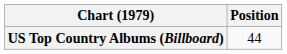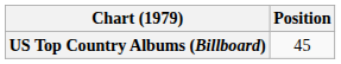 <table class="wikitable plainrowheaders" style="text-align:center">
 <tr>
 <th scope="col">Chart (1979)</th>
 <th scope="col">Position</th>
 </tr>
 <tr>
 <th scope="row">US Top Country Albums (<em>Billboard</em>)</th>
-<td>44</td>
+<td>45</td>
 </tr>
 </table>
